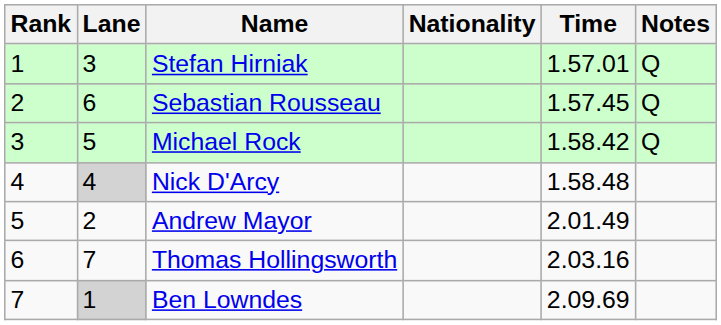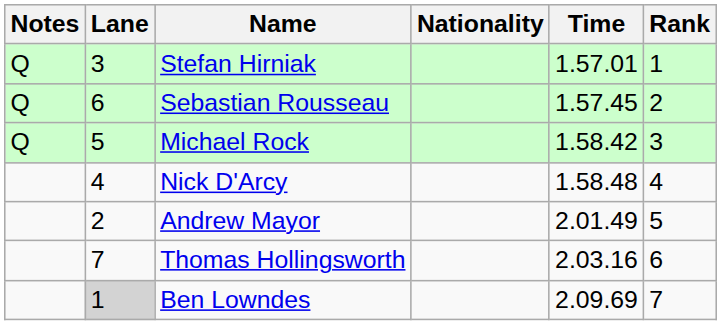 <table class="wikitable">
 <tr>
-<th>Rank</th>
+<th>Notes</th>
 <th>Lane</th>
 <th>Name</th>
 <th>Nationality</th>
 <th>Time</th>
-<th>Notes</th>
+<th>Rank</th>
 </tr>
 <tr>
-<td style="background:#cfc;">1</td>
+<td style="background:#cfc;">Q</td>
 <td style="background:#cfc;">3</td>
 <td style="background:#cfc;"><a href='#'>Stefan Hirniak</a></td>
 <td style="background:#cfc;"></td>
 <td style="background:#cfc;">1.57.01</td>
-<td style="background:#cfc;">Q</td>
+<td style="background:#cfc;">1</td>
 </tr>
 <tr>
-<td style="background:#cfc;">2</td>
+<td style="background:#cfc;">Q</td>
 <td style="background:#cfc;">6</td>
 <td style="background:#cfc;"><a href='#'>Sebastian Rousseau</a></td>
 <td style="background:#cfc;"></td>
 <td style="background:#cfc;">1.57.45</td>
-<td style="background:#cfc;">Q</td>
+<td style="background:#cfc;">2</td>
 </tr>
 <tr>
-<td style="background:#cfc;">3</td>
+<td style="background:#cfc;">Q</td>
 <td style="background:#cfc;">5</td>
 <td style="background:#cfc;"><a href='#'>Michael Rock</a></td>
 <td style="background:#cfc;"></td>
 <td style="background:#cfc;">1.58.42</td>
-<td style="background:#cfc;">Q</td>
+<td style="background:#cfc;">3</td>
 </tr>
 <tr>
+<td></td>
 <td>4</td>
-<td style="background: lightgrey;">4</td>
 <td><a href='#'>Nick D'Arcy</a></td>
 <td></td>
 <td>1.58.48</td>
-<td></td>
+<td>4</td>
 </tr>
 <tr>
-<td>5</td>
+<td></td>
 <td>2</td>
 <td><a href='#'>Andrew Mayor</a></td>
 <td></td>
 <td>2.01.49</td>
-<td></td>
+<td>5</td>
 </tr>
 <tr>
-<td>6</td>
+<td></td>
 <td>7</td>
 <td><a href='#'>Thomas Hollingsworth</a></td>
 <td></td>
 <td>2.03.16</td>
-<td></td>
+<td>6</td>
 </tr>
 <tr>
-<td>7</td>
+<td></td>
 <td style="background: lightgrey;">1</td>
 <td><a href='#'>Ben Lowndes</a></td>
 <td></td>
 <td>2.09.69</td>
-<td></td>
+<td>7</td>
 </tr>
 </table>
